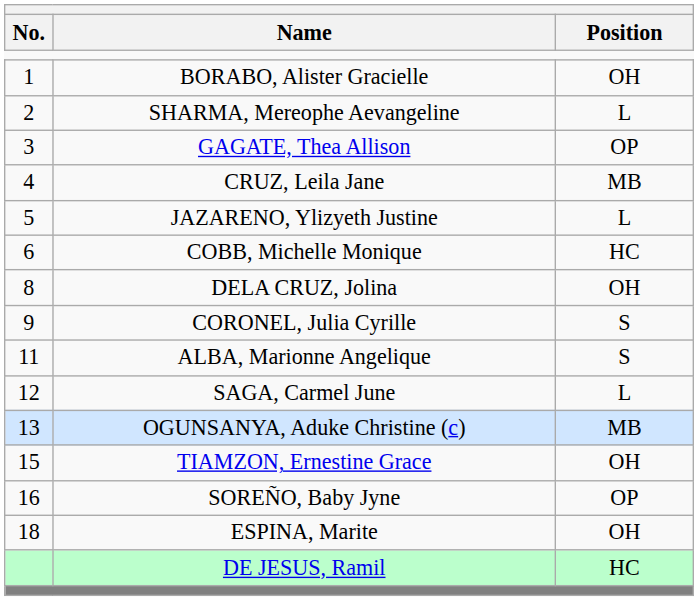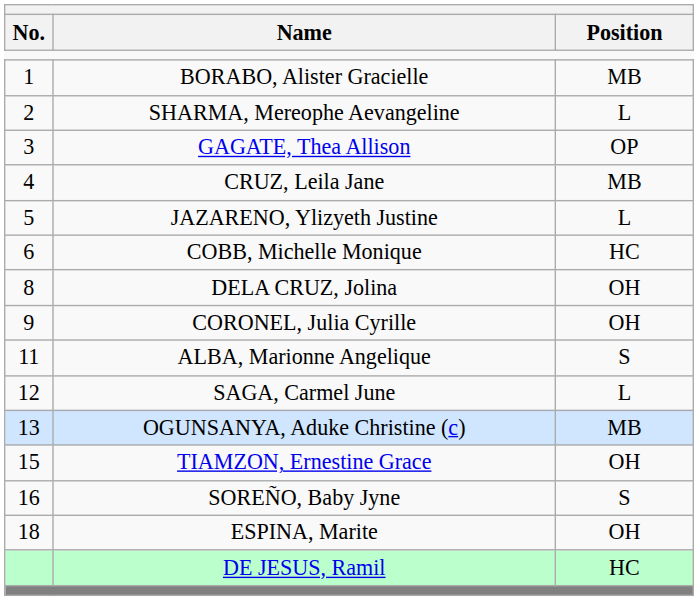 <table class='wikitable mw-collapsible mw-collapsed' style="text-align: center; width: 500px; border: none">
 <tr>
 <th style='text-align: left;' colspan=3></th>
 </tr>
 <tr>
 <th style='width: 7%;'>No.</th>
 <th>Name</th>
 <th style='width: 20%;'>Position</th>
 </tr>
 <tr>
 <td style='border: none;'></td>
 </tr>
 <tr>
 <td>1</td>
 <td>BORABO, Alister Gracielle</td>
-<td>OH</td>
+<td>MB</td>
 </tr>
 <tr>
 <td>2</td>
 <td>SHARMA, Mereophe Aevangeline</td>
 <td>L</td>
 </tr>
 <tr>
 <td>3</td>
 <td><a href='#'>GAGATE, Thea Allison</a></td>
 <td>OP</td>
 </tr>
 <tr>
 <td>4</td>
 <td>CRUZ, Leila Jane</td>
 <td>MB</td>
 </tr>
 <tr>
 <td>5</td>
 <td>JAZARENO, Ylizyeth Justine</td>
 <td>L</td>
 </tr>
 <tr>
 <td>6</td>
 <td>COBB, Michelle Monique</td>
 <td>HC</td>
 </tr>
 <tr>
 <td>8</td>
 <td>DELA CRUZ, Jolina</td>
 <td>OH</td>
 </tr>
 <tr>
 <td>9</td>
 <td>CORONEL, Julia Cyrille</td>
-<td>S</td>
+<td>OH</td>
 </tr>
 <tr>
 <td>11</td>
 <td>ALBA, Marionne Angelique</td>
 <td>S</td>
 </tr>
 <tr>
 <td>12</td>
 <td>SAGA, Carmel June</td>
 <td>L</td>
 </tr>
 <tr bgcolor=#D0E6FF>
 <td>13</td>
 <td>OGUNSANYA, Aduke Christine (<a href='#'>c</a>)</td>
 <td>MB</td>
 </tr>
 <tr>
 <td>15</td>
 <td><a href='#'>TIAMZON, Ernestine Grace</a></td>
 <td>OH</td>
 </tr>
 <tr>
 <td>16</td>
 <td>SOREÑO, Baby Jyne</td>
-<td>OP</td>
+<td>S</td>
 </tr>
 <tr>
 <td>18</td>
 <td>ESPINA, Marite</td>
 <td>OH</td>
 </tr>
 <tr bgcolor=#BBFFCC>
 <td></td>
 <td><a href='#'>DE JESUS, Ramil</a></td>
 <td>HC</td>
 </tr>
 <tr>
 <th style='background: grey;' colspan=3></th>
 </tr>
 </table>
